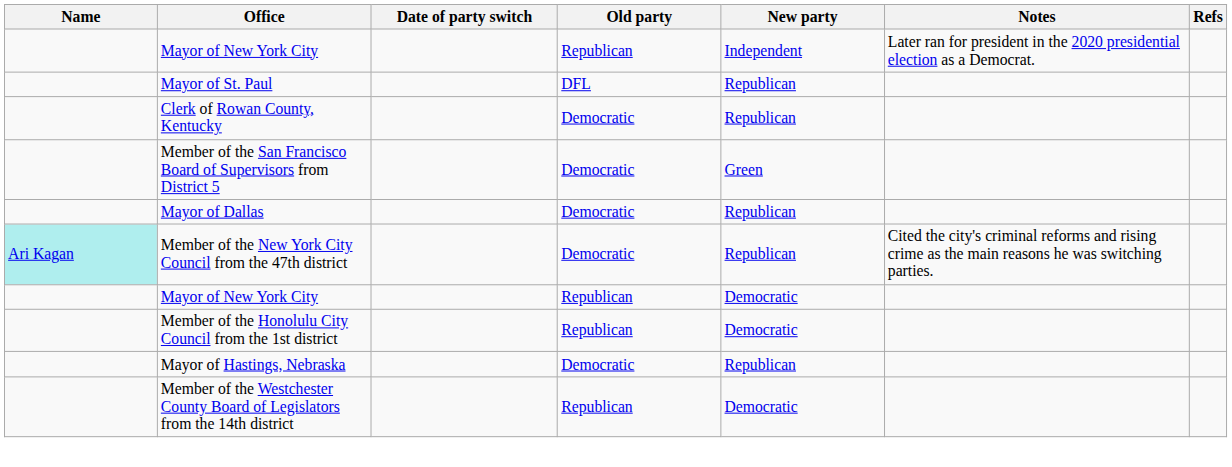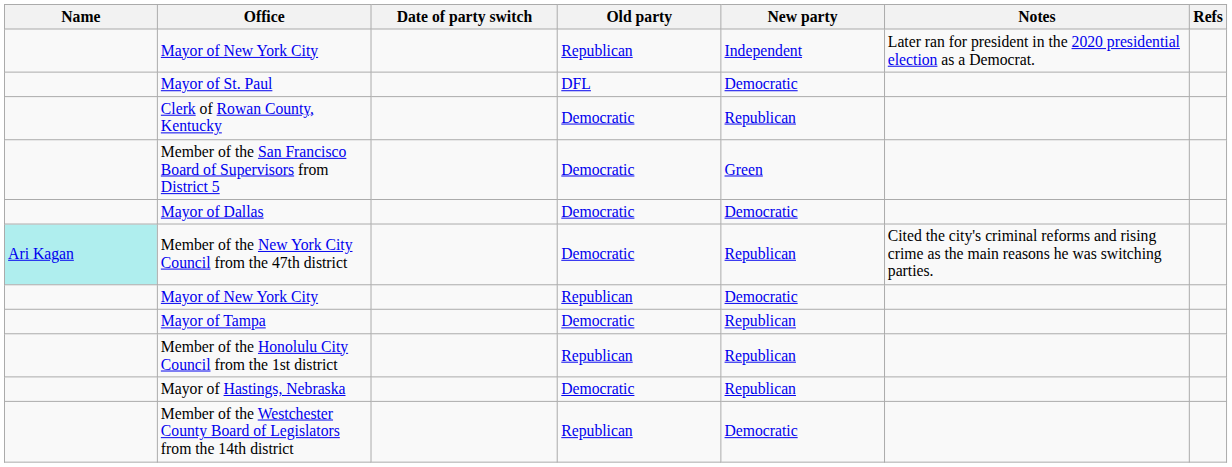 <table class="wikitable sortable">
 <tr>
 <th style="min-width: 10%; width: 12.5%; max-width: 12.5%;">Name</th>
 <th style="min-width: 10%; width: 17.5%; max-width: 20%;">Office</th>
 <th style="min-width: 10%;">Date of party switch</th>
 <th style="min-width: 7.5em;">Old party</th>
 <th style="min-width: 7.5em;">New party</th>
 <th style="min-width: 10%; width: 25%; max-width: 35%;">Notes</th>
 <th style="min-width: 1em; width: 2.5%; max-width: 5%;">Refs</th>
 </tr>
 <tr>
 <td></td>
 <td><a href='#'>Mayor of New York City</a></td>
 <td></td>
 <td><a href='#'>Republican</a></td>
 <td><a href='#'>Independent</a></td>
 <td>Later ran for president in the <a href='#'>2020 presidential election</a> as a Democrat.</td>
 <td></td>
 </tr>
 <tr>
 <td></td>
 <td><a href='#'>Mayor of St. Paul</a></td>
 <td></td>
 <td><a href='#'>DFL</a></td>
-<td><a href='#'>Republican</a></td>
+<td><a href='#'>Democratic</a></td>
 <td></td>
 <td></td>
 </tr>
 <tr>
 <td></td>
 <td><a href='#'>Clerk</a> of <a href='#'>Rowan County, Kentucky</a></td>
 <td></td>
 <td><a href='#'>Democratic</a></td>
 <td><a href='#'>Republican</a></td>
 <td></td>
 <td></td>
 </tr>
 <tr>
 <td></td>
 <td>Member of the <a href='#'>San Francisco Board of Supervisors</a> from <a href='#'>District 5</a></td>
 <td></td>
 <td><a href='#'>Democratic</a></td>
 <td><a href='#'>Green</a></td>
 <td></td>
 <td></td>
 </tr>
 <tr>
 <td></td>
 <td><a href='#'>Mayor of Dallas</a></td>
 <td></td>
 <td><a href='#'>Democratic</a></td>
-<td><a href='#'>Republican</a></td>
+<td><a href='#'>Democratic</a></td>
 <td></td>
 <td></td>
 </tr>
 <tr>
 <td style="background: paleturquoise;"><a href='#'>Ari Kagan</a></td>
 <td>Member of the <a href='#'>New York City Council</a> from the 47th district</td>
 <td></td>
 <td><a href='#'>Democratic</a></td>
 <td><a href='#'>Republican</a></td>
 <td>Cited the city's criminal reforms and rising crime as the main reasons he was switching parties.</td>
 <td></td>
 </tr>
 <tr>
 <td></td>
 <td><a href='#'>Mayor of New York City</a></td>
 <td></td>
 <td><a href='#'>Republican</a></td>
 <td><a href='#'>Democratic</a></td>
 <td></td>
 <td></td>
 </tr>
 <tr>
 <td></td>
+<td><a href='#'>Mayor of Tampa</a></td>
+<td></td>
+<td><a href='#'>Democratic</a></td>
+<td><a href='#'>Republican</a></td>
+<td></td>
+<td></td>
+</tr>
+<tr>
+<td></td>
 <td>Member of the <a href='#'>Honolulu City Council</a> from the 1st district</td>
 <td></td>
 <td><a href='#'>Republican</a></td>
-<td><a href='#'>Democratic</a></td>
+<td><a href='#'>Republican</a></td>
 <td></td>
 <td></td>
 </tr>
 <tr>
 <td></td>
 <td>Mayor of <a href='#'>Hastings, Nebraska</a></td>
 <td></td>
 <td><a href='#'>Democratic</a></td>
 <td><a href='#'>Republican</a></td>
 <td></td>
 <td></td>
 </tr>
 <tr>
 <td></td>
 <td>Member of the <a href='#'>Westchester County Board of Legislators</a> from the 14th district</td>
 <td></td>
 <td><a href='#'>Republican</a></td>
 <td><a href='#'>Democratic</a></td>
 <td></td>
 <td></td>
 </tr>
 </table>
